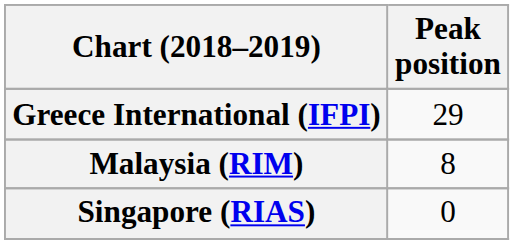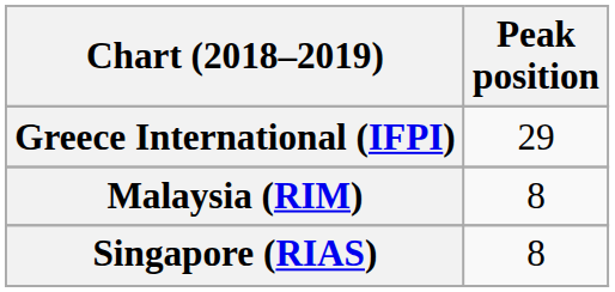 <table class="wikitable sortable plainrowheaders" style="text-align:center">
 <tr>
 <th scope="col">Chart (2018–2019)</th>
 <th scope="col">Peak<br>position</th>
 </tr>
 <tr>
 </tr>
 <tr>
 </tr>
 <tr>
 </tr>
 <tr>
 </tr>
 <tr>
 </tr>
 <tr>
 </tr>
 <tr>
 </tr>
 <tr>
 </tr>
 <tr>
 </tr>
 <tr>
 <th scope="row">Greece International (<a href='#'>IFPI</a>)</th>
 <td>29</td>
 </tr>
 <tr>
 </tr>
 <tr>
 </tr>
 <tr>
 </tr>
 <tr>
 </tr>
 <tr>
 </tr>
 <tr>
 <th scope="row">Malaysia (<a href='#'>RIM</a>)</th>
 <td>8</td>
 </tr>
 <tr>
 </tr>
 <tr>
 </tr>
 <tr>
 </tr>
 <tr>
 </tr>
 <tr>
 </tr>
 <tr>
 </tr>
 <tr>
 <th scope="row">Singapore (<a href='#'>RIAS</a>)</th>
-<td>0</td>
+<td>8</td>
 </tr>
 <tr>
 </tr>
 <tr>
 </tr>
 <tr>
 </tr>
 <tr>
 </tr>
 <tr>
 </tr>
 <tr>
 </tr>
 <tr>
 </tr>
 <tr>
 </tr>
 </table>
